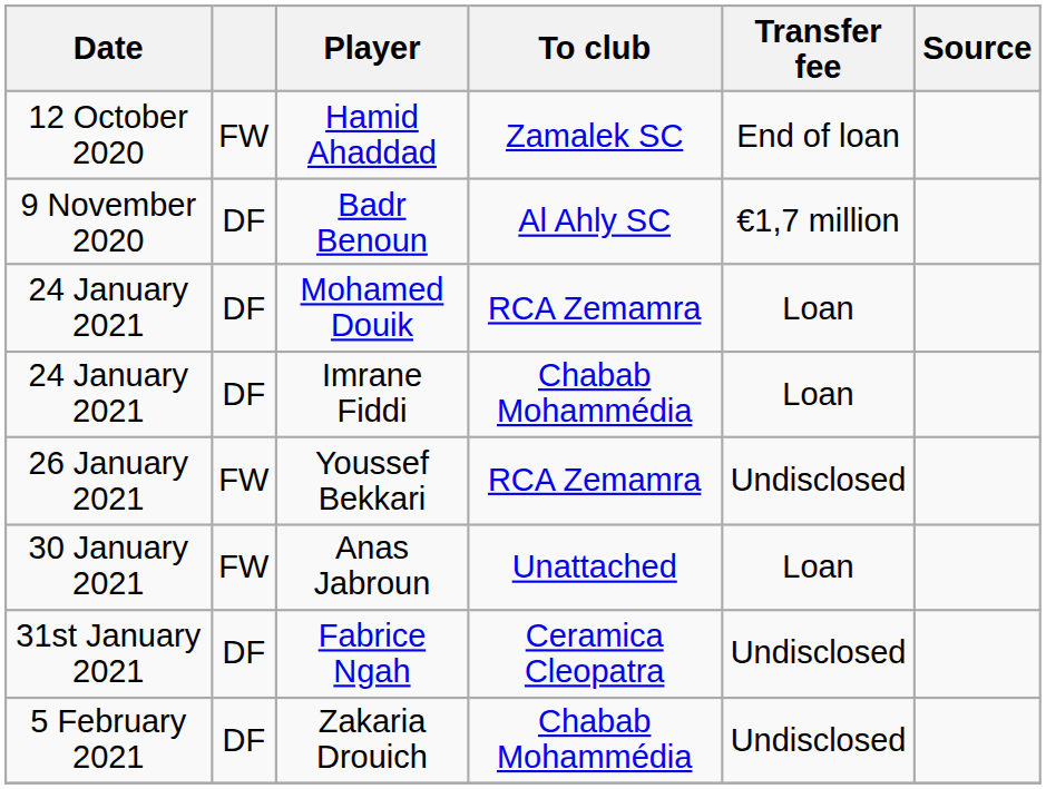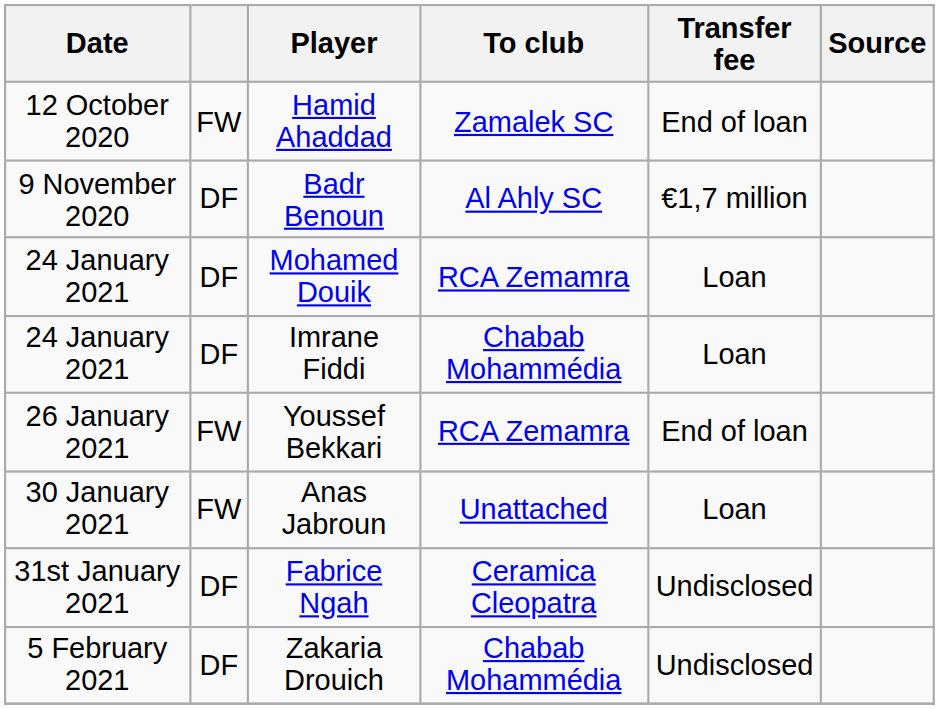 <table class="wikitable sortable" style="width:70%; text-align:center; font-size:85%; text-align:centre;">
 <tr>
 <th>Date</th>
 <th></th>
 <th>Player</th>
 <th>To club</th>
 <th>Transfer fee</th>
 <th>Source</th>
 </tr>
 <tr>
 <td>12 October 2020</td>
 <td>FW</td>
 <td> <a href='#'>Hamid Ahaddad</a></td>
 <td> <a href='#'>Zamalek SC</a></td>
 <td>End of loan</td>
 <td></td>
 </tr>
 <tr>
 <td>9 November 2020</td>
 <td>DF</td>
 <td> <a href='#'>Badr Benoun</a></td>
 <td> <a href='#'>Al Ahly SC</a></td>
 <td>€1,7 million</td>
 <td></td>
 </tr>
 <tr>
 <td>24 January 2021</td>
 <td>DF</td>
 <td> <a href='#'>Mohamed Douik</a></td>
 <td><a href='#'>RCA Zemamra</a></td>
 <td>Loan</td>
 <td></td>
 </tr>
 <tr>
 <td>24 January 2021</td>
 <td>DF</td>
 <td> Imrane Fiddi</td>
 <td><a href='#'>Chabab Mohammédia</a></td>
 <td>Loan</td>
 <td></td>
 </tr>
 <tr>
 <td>26 January 2021</td>
 <td>FW</td>
 <td> Youssef Bekkari</td>
 <td><a href='#'>RCA Zemamra</a></td>
-<td>Undisclosed</td>
+<td>End of loan</td>
 <td></td>
 </tr>
 <tr>
 <td>30 January 2021</td>
 <td>FW</td>
 <td> Anas Jabroun</td>
 <td><a href='#'>Unattached</a></td>
 <td>Loan</td>
 <td></td>
 </tr>
 <tr>
 <td>31st January 2021</td>
 <td>DF</td>
 <td> <a href='#'>Fabrice Ngah</a></td>
 <td> <a href='#'>Ceramica Cleopatra</a></td>
 <td>Undisclosed</td>
 <td></td>
 </tr>
 <tr>
 <td>5 February 2021</td>
 <td>DF</td>
 <td> Zakaria Drouich</td>
 <td><a href='#'>Chabab Mohammédia</a></td>
 <td>Undisclosed</td>
 <td></td>
 </tr>
 <tr>
 </tr>
 </table>
